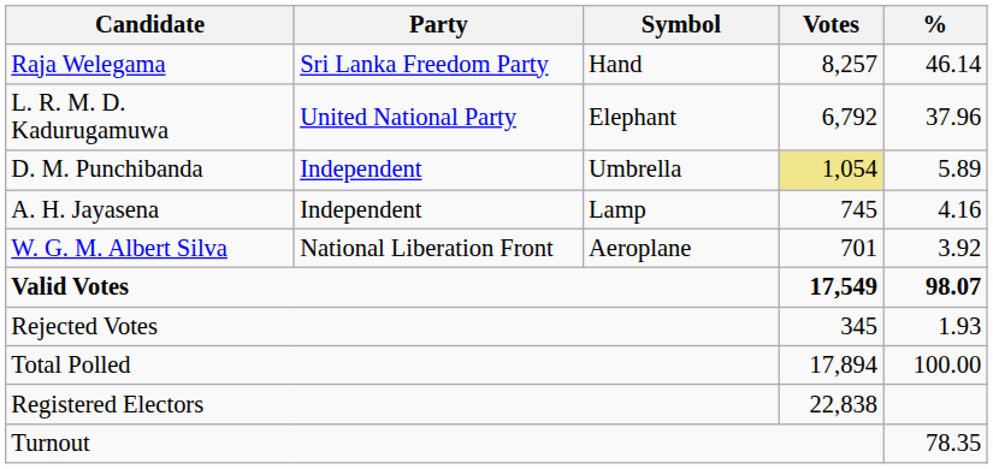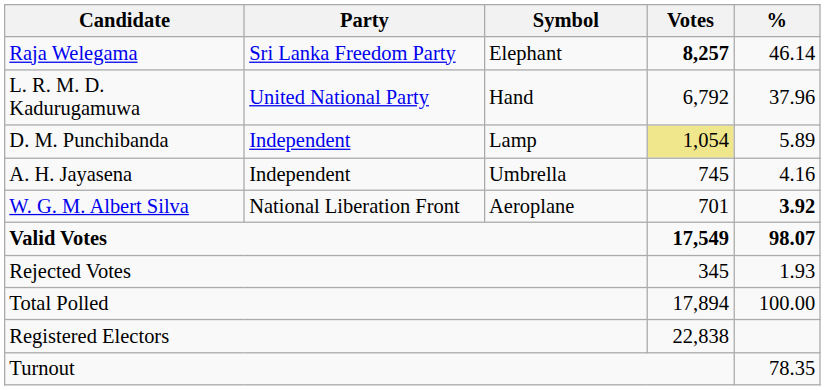 <table class="wikitable" border="1" style="text-align:right;">
 <tr>
 <th align=left width="180">Candidate</th>
 <th align=left width="180">Party</th>
 <th align=left width="120">Symbol</th>
 <th align=left width="60">Votes</th>
 <th align=left width="60">%</th>
 </tr>
 <tr>
 <td align=left><a href='#'>Raja Welegama</a></td>
 <td align=left><a href='#'>Sri Lanka Freedom Party</a></td>
-<td align=left>Hand</td>
-<td>8,257</td>
+<td align=left>Elephant</td>
+<td><strong>8,257</strong></td>
 <td>46.14</td>
 </tr>
 <tr>
 <td align=left>L. R. M. D. Kadurugamuwa</td>
 <td align=left><a href='#'>United National Party</a></td>
-<td align=left>Elephant</td>
+<td align=left>Hand</td>
 <td>6,792</td>
 <td>37.96</td>
 </tr>
 <tr>
 <td align=left>D. M. Punchibanda</td>
 <td align=left><a href='#'>Independent</a></td>
-<td align=left>Umbrella</td>
+<td align=left>Lamp</td>
 <td style="background: khaki;">1,054</td>
 <td>5.89</td>
 </tr>
 <tr>
 <td align=left>A. H. Jayasena</td>
 <td align=left>Independent</td>
-<td align=left>Lamp</td>
+<td align=left>Umbrella</td>
 <td>745</td>
 <td>4.16</td>
 </tr>
 <tr>
 <td align=left><a href='#'>W. G. M. Albert Silva</a></td>
 <td align=left>National Liberation Front</td>
 <td align=left>Aeroplane</td>
 <td>701</td>
-<td>3.92</td>
+<td><strong>3.92</strong></td>
 </tr>
 <tr>
 <td align=left colspan=3><strong>Valid Votes</strong></td>
 <td><strong>17,549</strong></td>
 <td><strong>98.07</strong></td>
 </tr>
 <tr>
 <td align=left colspan=3>Rejected Votes</td>
 <td>345</td>
 <td>1.93</td>
 </tr>
 <tr>
 <td align=left colspan=3>Total Polled</td>
 <td>17,894</td>
 <td>100.00</td>
 </tr>
 <tr>
 <td align=left colspan=3>Registered Electors</td>
 <td>22,838</td>
 <td></td>
 </tr>
 <tr>
 <td align=left colspan=4>Turnout</td>
 <td>78.35</td>
 </tr>
 </table>
